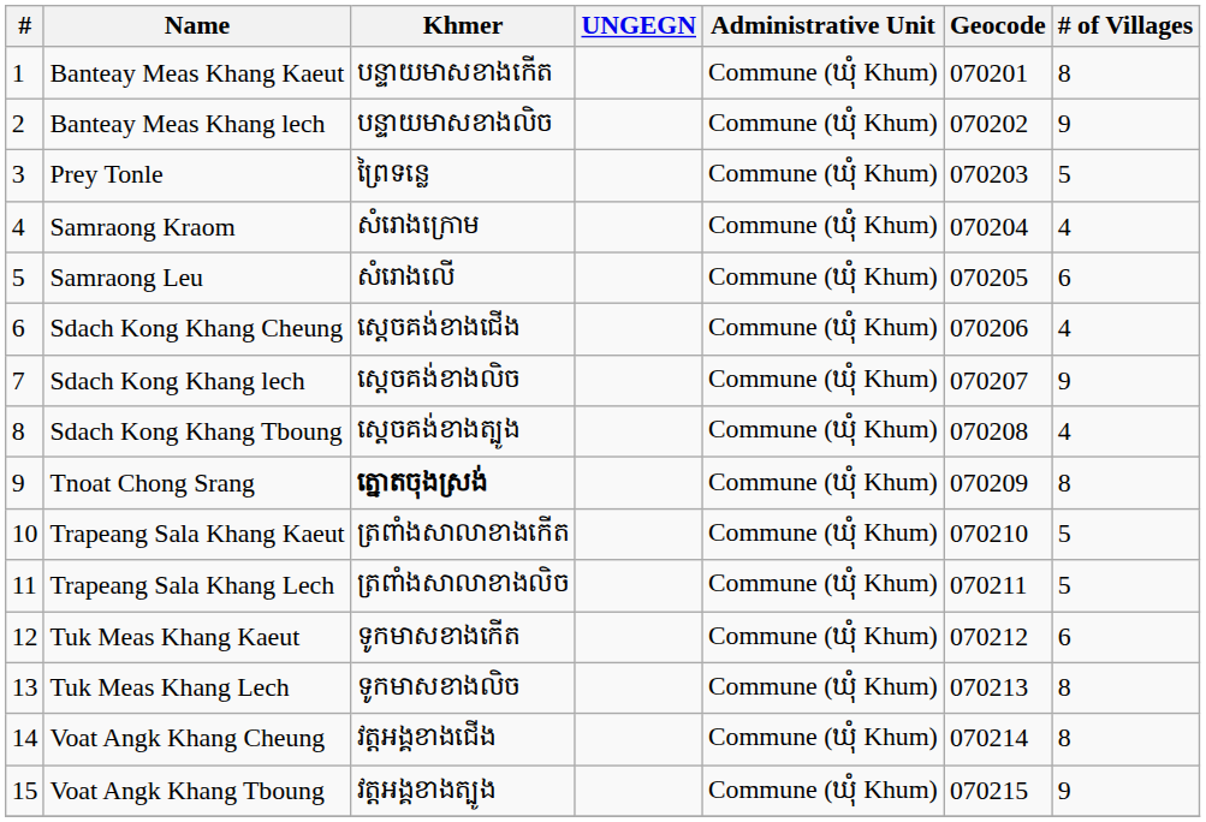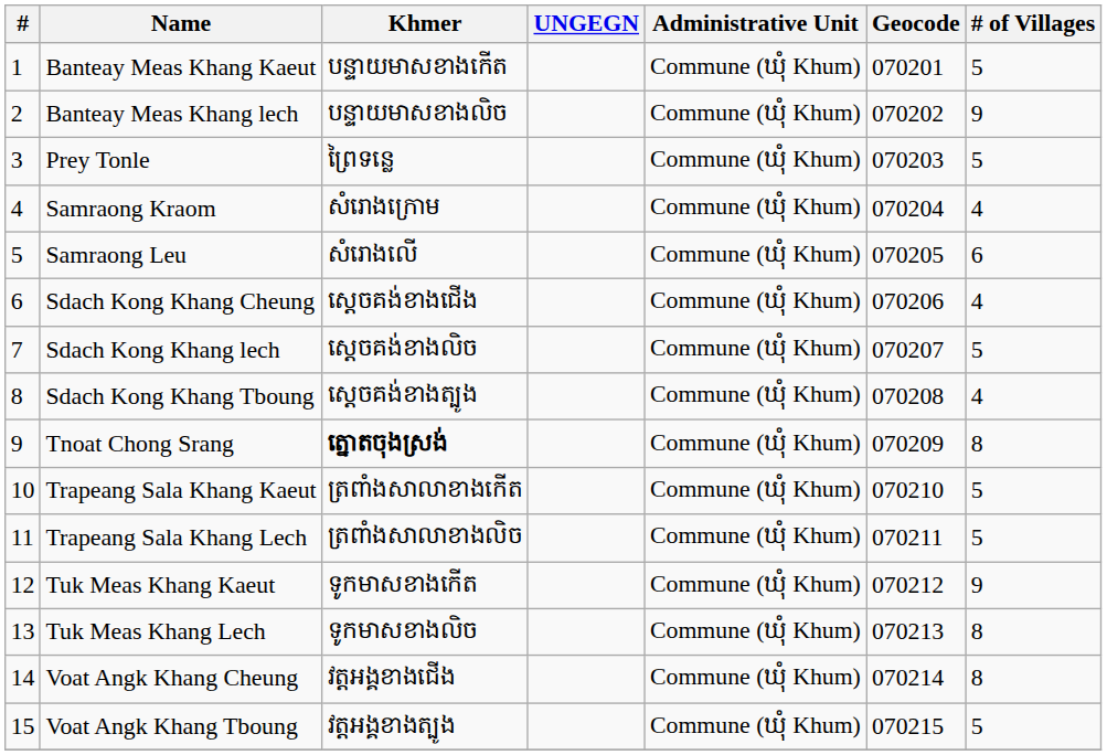 <table class="wikitable sortable">
 <tr>
 <th>#</th>
 <th>Name</th>
 <th>Khmer</th>
 <th><a href='#'>UNGEGN</a></th>
 <th>Administrative Unit</th>
 <th>Geocode</th>
 <th># of Villages</th>
 </tr>
 <tr>
 <td>1</td>
 <td>Banteay Meas Khang Kaeut</td>
 <td>បន្ទាយមាសខាងកើត</td>
 <td></td>
 <td>Commune (ឃុំ Khum)</td>
 <td>070201</td>
-<td>8</td>
+<td>5</td>
 </tr>
 <tr>
 <td>2</td>
 <td>Banteay Meas Khang lech</td>
 <td>បន្ទាយមាសខាងលិច</td>
 <td></td>
 <td>Commune (ឃុំ Khum)</td>
 <td>070202</td>
 <td>9</td>
 </tr>
 <tr>
 <td>3</td>
 <td>Prey Tonle</td>
 <td>ព្រៃទន្លេ</td>
 <td></td>
 <td>Commune (ឃុំ Khum)</td>
 <td>070203</td>
 <td>5</td>
 </tr>
 <tr>
 <td>4</td>
 <td>Samraong Kraom</td>
 <td>សំរោងក្រោម</td>
 <td></td>
 <td>Commune (ឃុំ Khum)</td>
 <td>070204</td>
 <td>4</td>
 </tr>
 <tr>
 <td>5</td>
 <td>Samraong Leu</td>
 <td>សំរោងលើ</td>
 <td></td>
 <td>Commune (ឃុំ Khum)</td>
 <td>070205</td>
 <td>6</td>
 </tr>
 <tr>
 <td>6</td>
 <td>Sdach Kong Khang Cheung</td>
 <td>ស្ដេចគង់ខាងជើង</td>
 <td></td>
 <td>Commune (ឃុំ Khum)</td>
 <td>070206</td>
 <td>4</td>
 </tr>
 <tr>
 <td>7</td>
 <td>Sdach Kong Khang lech</td>
 <td>ស្ដេចគង់ខាងលិច</td>
 <td></td>
 <td>Commune (ឃុំ Khum)</td>
 <td>070207</td>
-<td>9</td>
+<td>5</td>
 </tr>
 <tr>
 <td>8</td>
 <td>Sdach Kong Khang Tboung</td>
 <td>ស្ដេចគង់ខាងត្បូង</td>
 <td></td>
 <td>Commune (ឃុំ Khum)</td>
 <td>070208</td>
 <td>4</td>
 </tr>
 <tr>
 <td>9</td>
 <td>Tnoat Chong Srang</td>
 <td><strong>ត្នោតចុងស្រង់</strong></td>
 <td></td>
 <td>Commune (ឃុំ Khum)</td>
 <td>070209</td>
 <td>8</td>
 </tr>
 <tr>
 <td>10</td>
 <td>Trapeang Sala Khang Kaeut</td>
 <td>ត្រពាំងសាលាខាងកើត</td>
 <td></td>
 <td>Commune (ឃុំ Khum)</td>
 <td>070210</td>
 <td>5</td>
 </tr>
 <tr>
 <td>11</td>
 <td>Trapeang Sala Khang Lech</td>
 <td>ត្រពាំងសាលាខាងលិច</td>
 <td></td>
 <td>Commune (ឃុំ Khum)</td>
 <td>070211</td>
 <td>5</td>
 </tr>
 <tr>
 <td>12</td>
 <td>Tuk Meas Khang Kaeut</td>
 <td>ទូកមាសខាងកើត</td>
 <td></td>
 <td>Commune (ឃុំ Khum)</td>
 <td>070212</td>
-<td>6</td>
+<td>9</td>
 </tr>
 <tr>
 <td>13</td>
 <td>Tuk Meas Khang Lech</td>
 <td>ទូកមាសខាងលិច</td>
 <td></td>
 <td>Commune (ឃុំ Khum)</td>
 <td>070213</td>
 <td>8</td>
 </tr>
 <tr>
 <td>14</td>
 <td>Voat Angk Khang Cheung</td>
 <td>វត្ដអង្គខាងជើង</td>
 <td></td>
 <td>Commune (ឃុំ Khum)</td>
 <td>070214</td>
 <td>8</td>
 </tr>
 <tr>
 <td>15</td>
 <td>Voat Angk Khang Tboung</td>
 <td>វត្ដអង្គខាងត្បូង</td>
 <td></td>
 <td>Commune (ឃុំ Khum)</td>
 <td>070215</td>
-<td>9</td>
+<td>5</td>
 </tr>
 <tr>
 </tr>
 </table>
